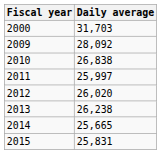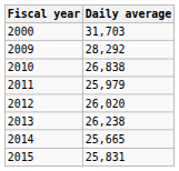 <table class="wikitable">
 <tr>
 <th>Fiscal year</th>
 <th>Daily average</th>
 </tr>
 <tr>
 <td>2000</td>
 <td>31,703</td>
 </tr>
 <tr>
 <td>2009</td>
-<td>28,092</td>
+<td>28,292</td>
 </tr>
 <tr>
 <td>2010</td>
 <td>26,838</td>
 </tr>
 <tr>
 <td>2011</td>
-<td>25,997</td>
+<td>25,979</td>
 </tr>
 <tr>
 <td>2012</td>
 <td>26,020</td>
 </tr>
 <tr>
 <td>2013</td>
 <td>26,238</td>
 </tr>
 <tr>
 <td>2014</td>
 <td>25,665</td>
 </tr>
 <tr>
 <td>2015</td>
 <td>25,831</td>
 </tr>
 </table>
